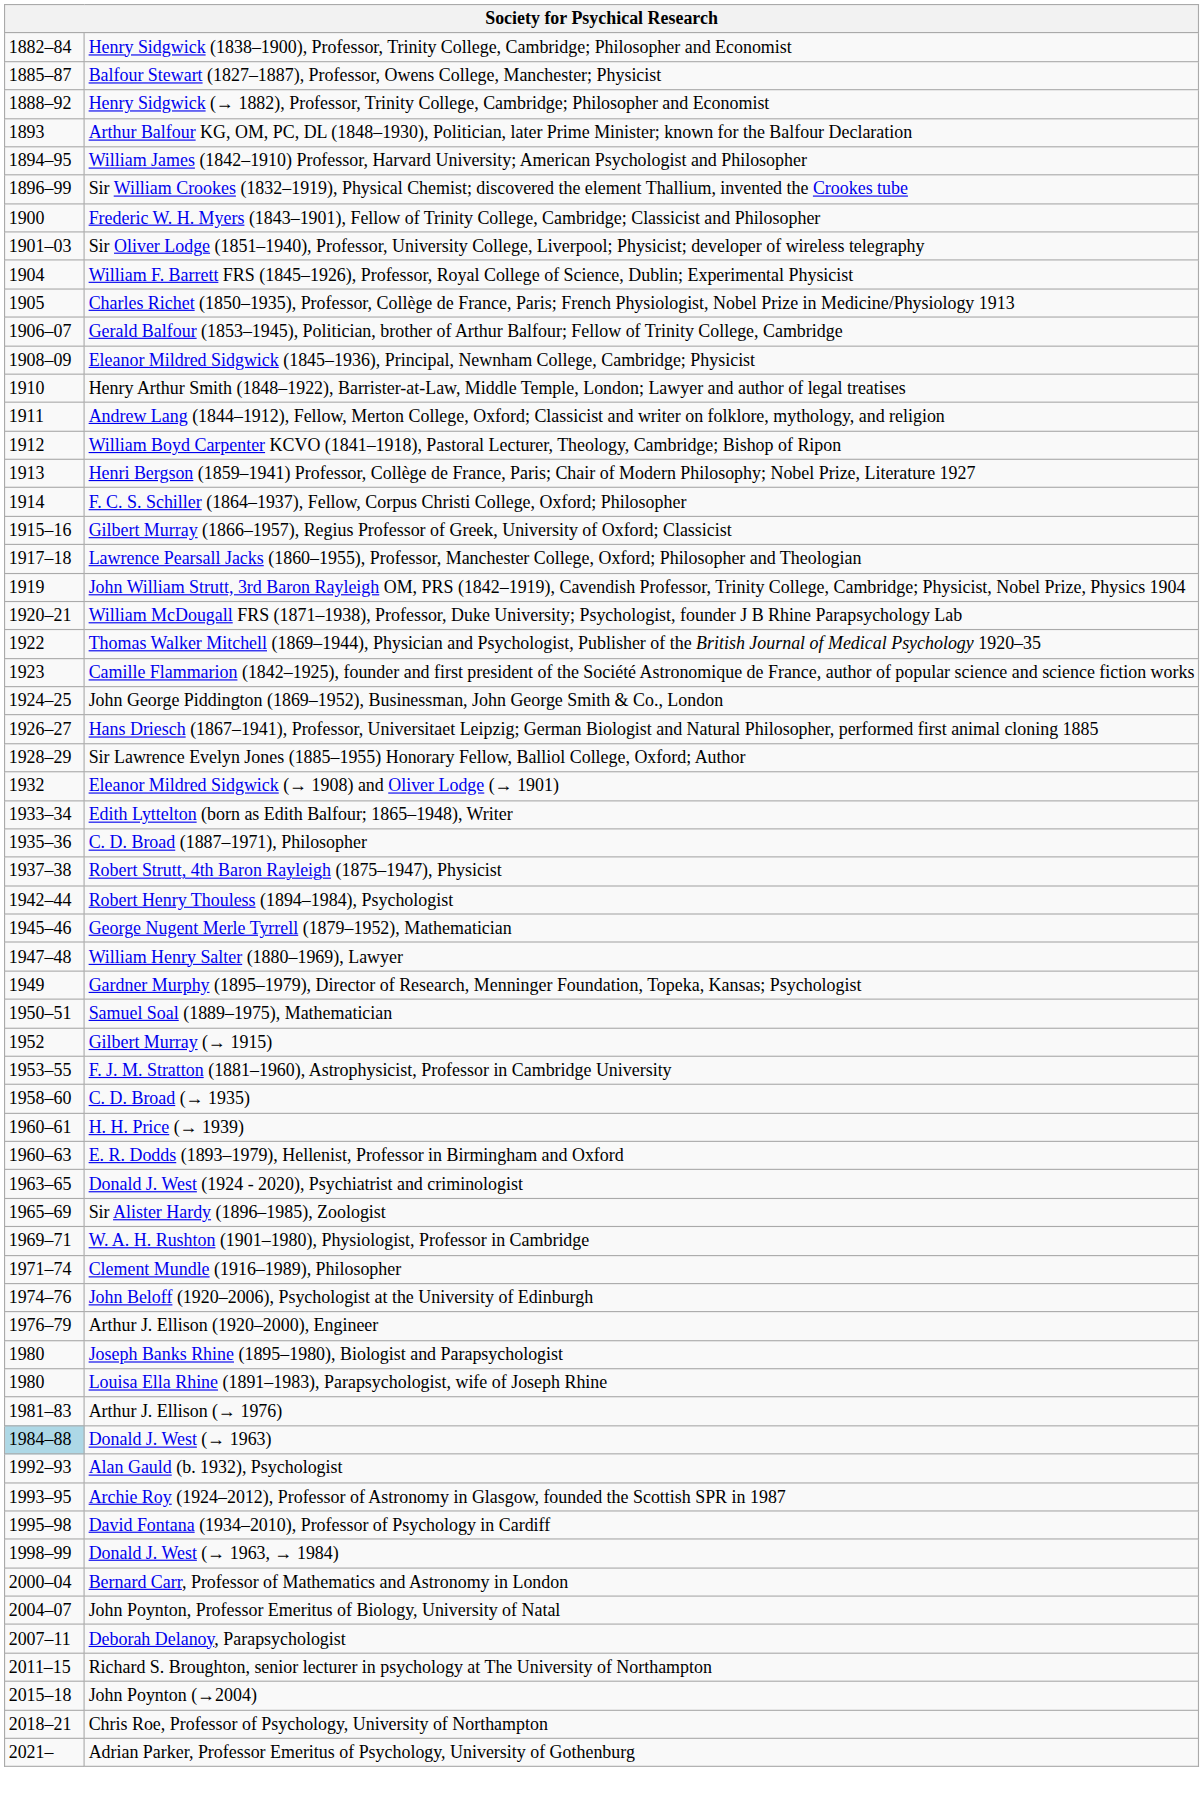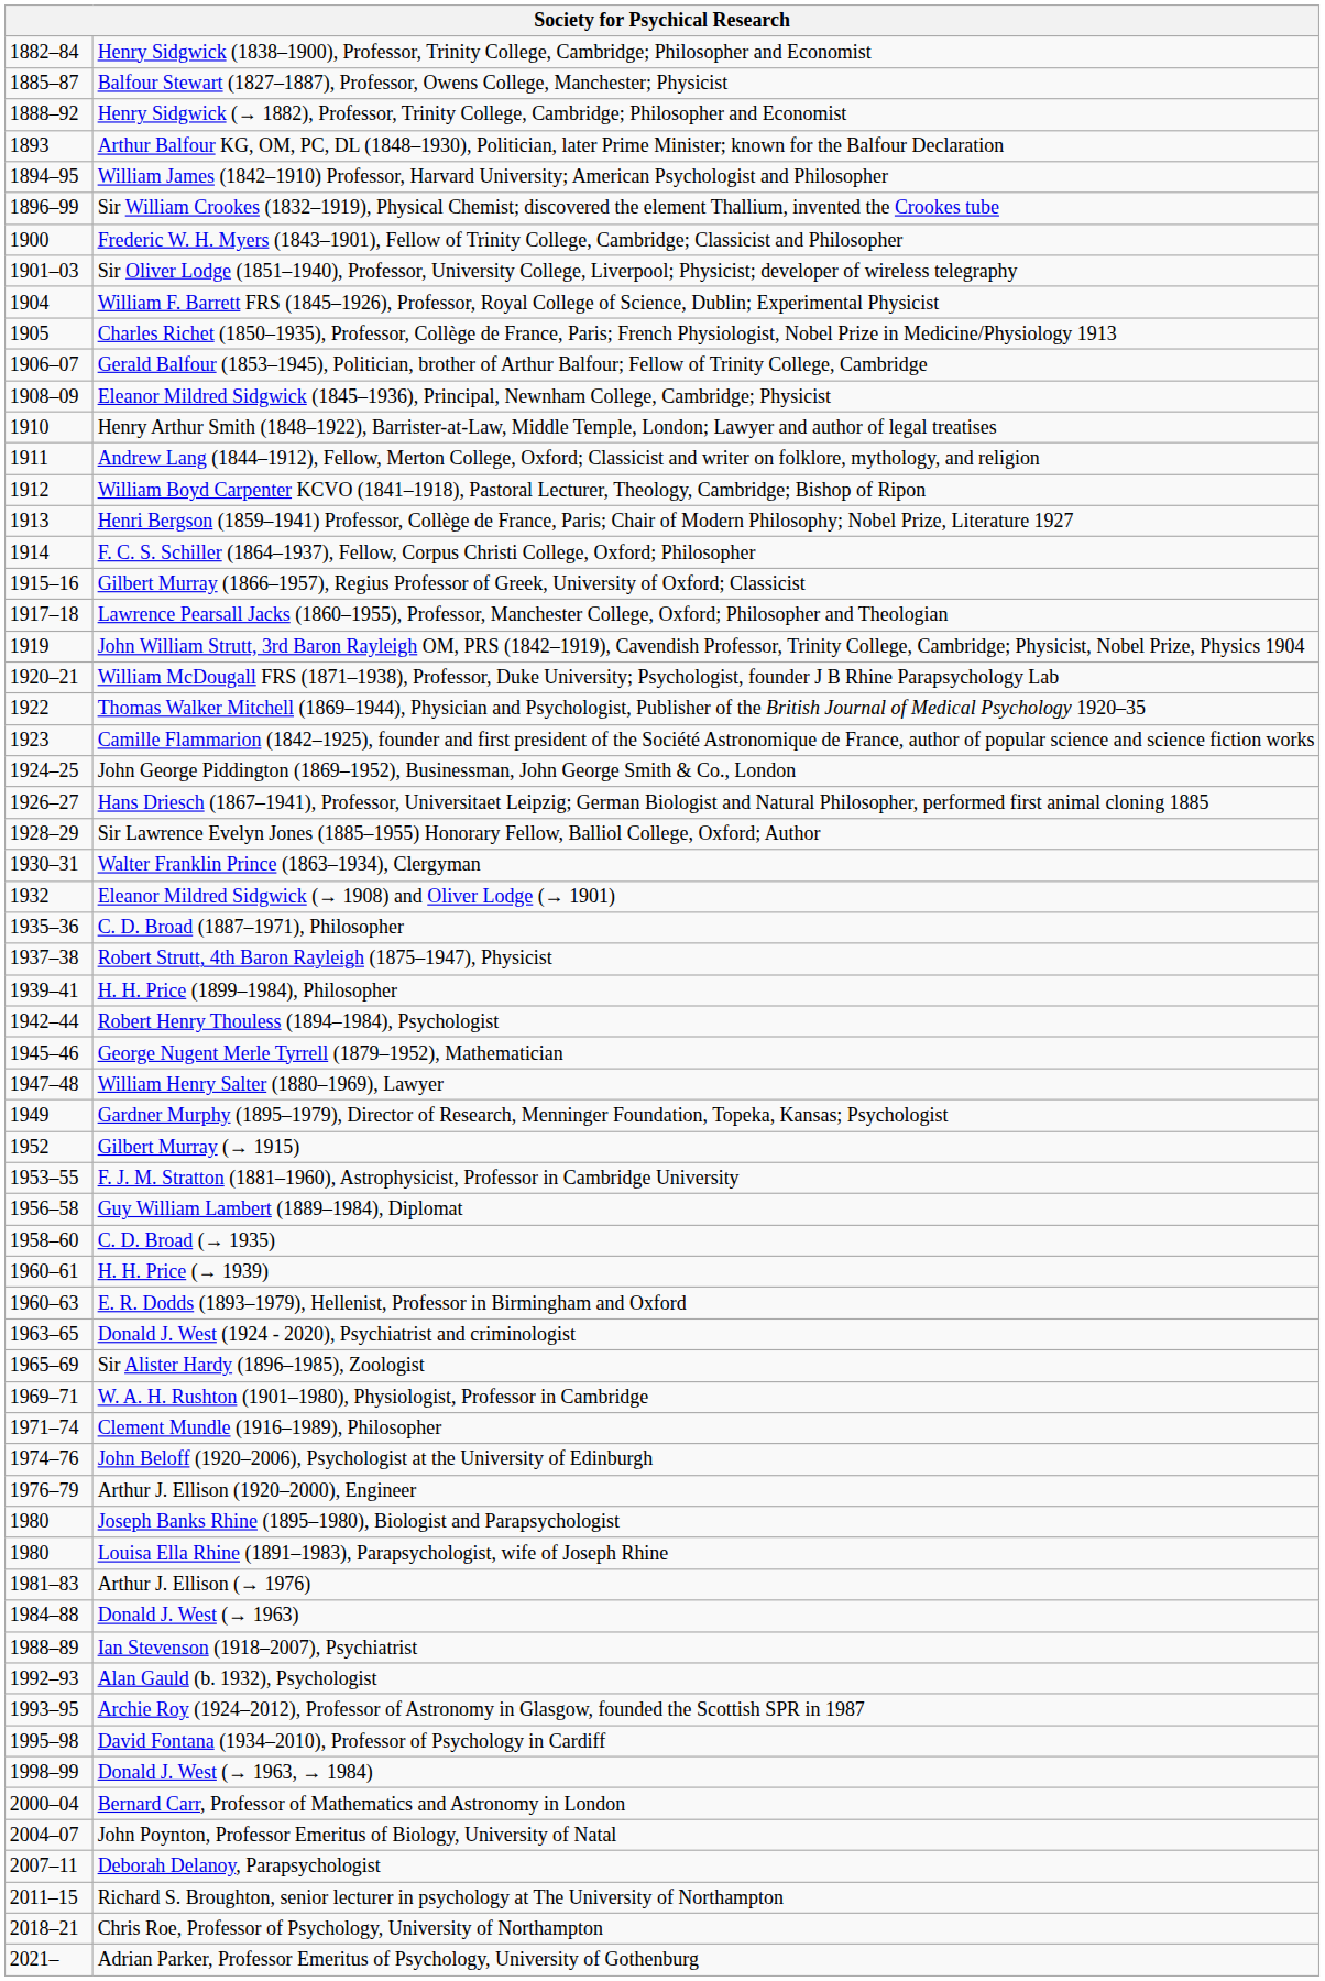 <table class="wikitable">
 <tr>
 <th colspan="2">Society for Psychical Research</th>
 </tr>
 <tr>
 <td>1882–84  </td>
 <td><a href='#'>Henry Sidgwick</a> (1838–1900), Professor, Trinity College, Cambridge; Philosopher and Economist</td>
 </tr>
 <tr>
 <td>1885–87</td>
 <td><a href='#'>Balfour Stewart</a> (1827–1887), Professor, Owens College, Manchester; Physicist</td>
 </tr>
 <tr>
 <td>1888–92  </td>
 <td><a href='#'>Henry Sidgwick</a> (→ 1882), Professor, Trinity College, Cambridge; Philosopher and Economist</td>
 </tr>
 <tr>
 <td>1893</td>
 <td><a href='#'>Arthur Balfour</a> KG, OM, PC, DL (1848–1930), Politician, later Prime Minister; known for the Balfour Declaration</td>
 </tr>
 <tr>
 <td>1894–95</td>
 <td><a href='#'>William James</a> (1842–1910) Professor, Harvard University; American Psychologist and Philosopher</td>
 </tr>
 <tr>
 <td>1896–99</td>
 <td>Sir <a href='#'>William Crookes</a> (1832–1919), Physical Chemist; discovered the element Thallium, invented the <a href='#'>Crookes tube</a></td>
 </tr>
 <tr>
 <td>1900</td>
 <td><a href='#'>Frederic W. H. Myers</a> (1843–1901), Fellow of Trinity College, Cambridge; Classicist and Philosopher</td>
 </tr>
 <tr>
 <td>1901–03</td>
 <td>Sir <a href='#'>Oliver Lodge</a> (1851–1940), Professor, University College, Liverpool; Physicist; developer of wireless telegraphy</td>
 </tr>
 <tr>
 <td>1904</td>
 <td><a href='#'>William F. Barrett</a> FRS (1845–1926), Professor, Royal College of Science, Dublin; Experimental Physicist</td>
 </tr>
 <tr>
 <td>1905</td>
 <td><a href='#'>Charles Richet</a> (1850–1935), Professor, Collège de France, Paris; French Physiologist, Nobel Prize in Medicine/Physiology 1913</td>
 </tr>
 <tr>
 <td>1906–07</td>
 <td><a href='#'>Gerald Balfour</a> (1853–1945), Politician, brother of Arthur Balfour; Fellow of Trinity College, Cambridge</td>
 </tr>
 <tr>
 <td>1908–09</td>
 <td><a href='#'>Eleanor Mildred Sidgwick</a> (1845–1936), Principal, Newnham College, Cambridge; Physicist</td>
 </tr>
 <tr>
 <td>1910</td>
 <td>Henry Arthur Smith (1848–1922), Barrister-at-Law, Middle Temple, London; Lawyer and author of legal treatises</td>
 </tr>
 <tr>
 <td>1911</td>
 <td><a href='#'>Andrew Lang</a> (1844–1912), Fellow, Merton College, Oxford; Classicist and writer on folklore, mythology, and religion</td>
 </tr>
 <tr>
 <td>1912</td>
 <td><a href='#'>William Boyd Carpenter</a> KCVO (1841–1918), Pastoral Lecturer, Theology, Cambridge; Bishop of Ripon</td>
 </tr>
 <tr>
 <td>1913</td>
 <td><a href='#'>Henri Bergson</a> (1859–1941) Professor, Collège de France, Paris; Chair of Modern Philosophy; Nobel Prize, Literature 1927</td>
 </tr>
 <tr>
 <td>1914</td>
 <td><a href='#'>F. C. S. Schiller</a> (1864–1937), Fellow, Corpus Christi College, Oxford; Philosopher</td>
 </tr>
 <tr>
 <td>1915–16</td>
 <td><a href='#'>Gilbert Murray</a> (1866–1957), Regius Professor of Greek, University of Oxford; Classicist</td>
 </tr>
 <tr>
 <td>1917–18</td>
 <td><a href='#'>Lawrence Pearsall Jacks</a> (1860–1955), Professor, Manchester College, Oxford; Philosopher and Theologian</td>
 </tr>
 <tr>
 <td>1919</td>
 <td><a href='#'>John William Strutt, 3rd Baron Rayleigh</a> OM, PRS (1842–1919), Cavendish Professor, Trinity College, Cambridge; Physicist, Nobel Prize, Physics 1904</td>
 </tr>
 <tr>
 <td>1920–21</td>
 <td><a href='#'>William McDougall</a> FRS (1871–1938), Professor, Duke University; Psychologist, founder J B Rhine Parapsychology Lab</td>
 </tr>
 <tr>
 <td>1922</td>
 <td><a href='#'>Thomas Walker Mitchell</a> (1869–1944), Physician and Psychologist, Publisher of the <em>British Journal of Medical Psychology</em> 1920–35</td>
 </tr>
 <tr>
 <td>1923</td>
 <td><a href='#'>Camille Flammarion</a> (1842–1925), founder and first president of the Société Astronomique de France, author of popular science and science fiction works</td>
 </tr>
 <tr>
 <td>1924–25</td>
 <td>John George Piddington (1869–1952), Businessman, John George Smith & Co., London</td>
 </tr>
 <tr>
 <td>1926–27</td>
 <td><a href='#'>Hans Driesch</a> (1867–1941), Professor, Universitaet Leipzig; German Biologist and Natural Philosopher, performed first animal cloning 1885</td>
 </tr>
 <tr>
 <td>1928–29</td>
 <td>Sir Lawrence Evelyn Jones (1885–1955) Honorary Fellow, Balliol College, Oxford; Author</td>
 </tr>
 <tr>
+<td>1930–31</td>
+<td><a href='#'>Walter Franklin Prince</a> (1863–1934), Clergyman</td>
+</tr>
+<tr>
 <td>1932</td>
 <td><a href='#'>Eleanor Mildred Sidgwick</a> (→ 1908) and <a href='#'>Oliver Lodge</a> (→ 1901)</td>
-</tr>
-<tr>
-<td>1933–34</td>
-<td><a href='#'>Edith Lyttelton</a> (born as Edith Balfour; 1865–1948), Writer</td>
 </tr>
 <tr>
 <td>1935–36</td>
 <td><a href='#'>C. D. Broad</a> (1887–1971), Philosopher</td>
 </tr>
 <tr>
 <td>1937–38</td>
 <td><a href='#'>Robert Strutt, 4th Baron Rayleigh</a> (1875–1947), Physicist</td>
+</tr>
+<tr>
+<td>1939–41</td>
+<td><a href='#'>H. H. Price</a> (1899–1984), Philosopher</td>
 </tr>
 <tr>
 <td>1942–44</td>
 <td><a href='#'>Robert Henry Thouless</a> (1894–1984), Psychologist</td>
 </tr>
 <tr>
 <td>1945–46</td>
 <td><a href='#'>George Nugent Merle Tyrrell</a> (1879–1952), Mathematician</td>
 </tr>
 <tr>
 <td>1947–48</td>
 <td><a href='#'>William Henry Salter</a> (1880–1969), Lawyer</td>
 </tr>
 <tr>
 <td>1949</td>
 <td><a href='#'>Gardner Murphy</a> (1895–1979), Director of Research, Menninger Foundation, Topeka, Kansas; Psychologist</td>
 </tr>
 <tr>
-<td>1950–51</td>
-<td><a href='#'>Samuel Soal</a> (1889–1975), Mathematician</td>
-</tr>
-<tr>
 <td>1952</td>
 <td><a href='#'>Gilbert Murray</a> (→ 1915)</td>
 </tr>
 <tr>
 <td>1953–55</td>
 <td><a href='#'>F. J. M. Stratton</a> (1881–1960), Astrophysicist, Professor in Cambridge University</td>
+</tr>
+<tr>
+<td>1956–58</td>
+<td><a href='#'>Guy William Lambert</a> (1889–1984), Diplomat</td>
 </tr>
 <tr>
 <td>1958–60</td>
 <td><a href='#'>C. D. Broad</a> (→ 1935)</td>
 </tr>
 <tr>
 <td>1960–61</td>
 <td><a href='#'>H. H. Price</a> (→ 1939)</td>
 </tr>
 <tr>
 <td>1960–63</td>
 <td><a href='#'>E. R. Dodds</a> (1893–1979), Hellenist, Professor in Birmingham and Oxford</td>
 </tr>
 <tr>
 <td>1963–65</td>
 <td><a href='#'>Donald J. West</a> (1924 - 2020), Psychiatrist and criminologist</td>
 </tr>
 <tr>
 <td>1965–69</td>
 <td>Sir <a href='#'>Alister Hardy</a> (1896–1985), Zoologist</td>
 </tr>
 <tr>
 <td>1969–71</td>
 <td><a href='#'>W. A. H. Rushton</a> (1901–1980), Physiologist, Professor in Cambridge</td>
 </tr>
 <tr>
 <td>1971–74</td>
 <td><a href='#'>Clement Mundle</a> (1916–1989), Philosopher</td>
 </tr>
 <tr>
 <td>1974–76</td>
 <td><a href='#'>John Beloff</a> (1920–2006), Psychologist at the University of Edinburgh</td>
 </tr>
 <tr>
 <td>1976–79</td>
 <td>Arthur J. Ellison (1920–2000), Engineer</td>
 </tr>
 <tr>
 <td>1980</td>
 <td><a href='#'>Joseph Banks Rhine</a> (1895–1980), Biologist and Parapsychologist</td>
 </tr>
 <tr>
 <td>1980</td>
 <td><a href='#'>Louisa Ella Rhine</a> (1891–1983), Parapsychologist, wife of Joseph Rhine</td>
 </tr>
 <tr>
 <td>1981–83</td>
 <td>Arthur J. Ellison (→ 1976)</td>
 </tr>
 <tr>
-<td style="background: lightblue;">1984–88</td>
+<td>1984–88</td>
 <td><a href='#'>Donald J. West</a> (→ 1963)</td>
+</tr>
+<tr>
+<td>1988–89</td>
+<td><a href='#'>Ian Stevenson</a> (1918–2007), Psychiatrist</td>
 </tr>
 <tr>
 <td>1992–93</td>
 <td><a href='#'>Alan Gauld</a> (b. 1932), Psychologist</td>
 </tr>
 <tr>
 <td>1993–95</td>
 <td><a href='#'>Archie Roy</a> (1924–2012), Professor of Astronomy in Glasgow, founded the Scottish SPR in 1987</td>
 </tr>
 <tr>
 <td>1995–98</td>
 <td><a href='#'>David Fontana</a> (1934–2010), Professor of Psychology in Cardiff</td>
 </tr>
 <tr>
 <td>1998–99</td>
 <td><a href='#'>Donald J. West</a> (→ 1963, → 1984)</td>
 </tr>
 <tr>
 <td>2000–04</td>
 <td><a href='#'>Bernard Carr</a>, Professor of Mathematics and Astronomy in London</td>
 </tr>
 <tr>
 <td>2004–07</td>
 <td>John Poynton, Professor Emeritus of Biology, University of Natal</td>
 </tr>
 <tr>
 <td>2007–11</td>
 <td><a href='#'>Deborah Delanoy</a>, Parapsychologist</td>
 </tr>
 <tr>
 <td>2011–15</td>
 <td>Richard S. Broughton, senior lecturer in psychology at The University of Northampton</td>
 </tr>
 <tr>
-<td>2015–18</td>
-<td>John Poynton (→2004)</td>
-</tr>
-<tr>
 <td>2018–21</td>
 <td>Chris Roe, Professor of Psychology, University of Northampton</td>
 </tr>
 <tr>
 <td>2021–</td>
 <td>Adrian Parker, Professor Emeritus of Psychology, University of Gothenburg</td>
 </tr>
 </table>
